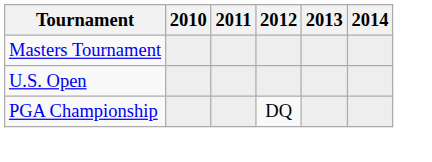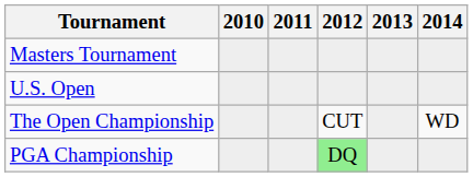 <table class="wikitable" style="font-size:95%;text-align:center;">
 <tr>
 <th>Tournament</th>
 <th>2010</th>
 <th>2011</th>
 <th>2012</th>
 <th>2013</th>
 <th>2014</th>
 </tr>
 <tr>
 <td align=left><a href='#'>Masters Tournament</a></td>
 <td style="background:#eeeeee;"></td>
 <td style="background:#eeeeee;"></td>
 <td style="background:#eeeeee;"></td>
 <td style="background:#eeeeee;"></td>
 <td style="background:#eeeeee;"></td>
 </tr>
 <tr>
 <td align=left><a href='#'>U.S. Open</a></td>
 <td style="background:#eeeeee;"></td>
 <td style="background:#eeeeee;"></td>
 <td style="background:#eeeeee;"></td>
 <td style="background:#eeeeee;"></td>
 <td style="background:#eeeeee;"></td>
 </tr>
 <tr>
+<td align=left><a href='#'>The Open Championship</a></td>
+<td style="background:#eeeeee;"></td>
+<td style="background:#eeeeee;"></td>
+<td>CUT</td>
+<td style="background:#eeeeee;"></td>
+<td>WD</td>
+</tr>
+<tr>
 <td align=left><a href='#'>PGA Championship</a></td>
 <td style="background:#eeeeee;"></td>
 <td style="background:#eeeeee;"></td>
-<td>DQ</td>
+<td style="background: lightgreen;">DQ</td>
 <td style="background:#eeeeee;"></td>
 <td style="background:#eeeeee;"></td>
 </tr>
 </table>
